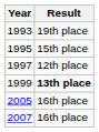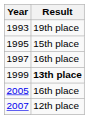 <table class="wikitable">
 <tr>
 <th>Year</th>
 <th>Result</th>
 </tr>
 <tr>
 <td> 1993</td>
 <td>19th place</td>
 </tr>
 <tr>
 <td> 1995</td>
 <td>15th place</td>
 </tr>
 <tr>
 <td> 1997</td>
-<td>12th place</td>
+<td>16th place</td>
 </tr>
 <tr>
 <td> 1999</td>
 <td><strong>13th place</strong></td>
 </tr>
 <tr>
 <td> <a href='#'>2005</a></td>
 <td>16th place</td>
 </tr>
 <tr>
 <td> <a href='#'>2007</a></td>
-<td>16th place</td>
+<td>12th place</td>
 </tr>
 </table>
